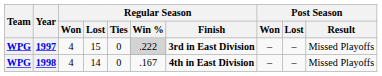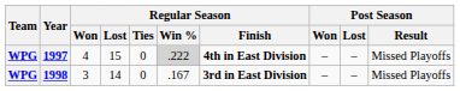 <table class="wikitable" style="font-size: 95%; text-align:center;">
 <tr>
 <th rowspan="2">Team</th>
 <th rowspan="2">Year</th>
 <th colspan="5">Regular Season</th>
 <th colspan="4">Post Season</th>
 </tr>
 <tr>
 <th>Won</th>
 <th>Lost</th>
 <th>Ties</th>
 <th>Win %</th>
 <th>Finish</th>
 <th>Won</th>
 <th>Lost</th>
 <th>Result</th>
 </tr>
 <tr>
 <th><a href='#'>WPG</a></th>
 <th><a href='#'>1997</a></th>
 <td>4</td>
 <td>15</td>
 <td>0</td>
 <td style="background: lightgrey;">.222</td>
-<td><strong>3rd in East Division</strong></td>
+<td><strong>4th in East Division</strong></td>
 <td>–</td>
 <td>–</td>
 <td>Missed Playoffs</td>
 </tr>
 <tr>
 <th><a href='#'>WPG</a></th>
 <th><a href='#'>1998</a></th>
-<td>4</td>
+<td>3</td>
 <td>14</td>
 <td>0</td>
 <td>.167</td>
-<td><strong>4th in East Division</strong></td>
+<td><strong>3rd in East Division</strong></td>
 <td>–</td>
 <td>–</td>
 <td>Missed Playoffs</td>
 </tr>
 </table>
